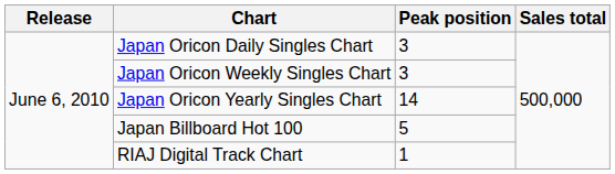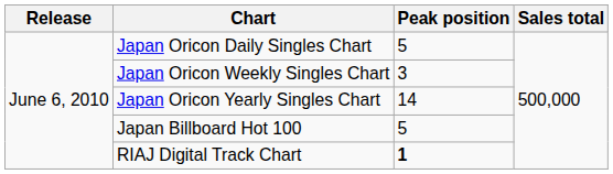 <table class="wikitable">
 <tr>
 <th align="left">Release</th>
 <th align="left">Chart</th>
 <th align="left">Peak position</th>
 <th align="left">Sales total</th>
 </tr>
 <tr>
 <td align="left" rowspan="5">June 6, 2010</td>
 <td align="left"><a href='#'>Japan</a> Oricon Daily Singles Chart</td>
-<td align="left">3</td>
+<td align="left">5</td>
 <td align="left" rowspan="5">500,000</td>
 </tr>
 <tr>
 <td align="left"><a href='#'>Japan</a> Oricon Weekly Singles Chart</td>
 <td align="left">3</td>
 </tr>
 <tr>
 <td align="left"><a href='#'>Japan</a> Oricon Yearly Singles Chart</td>
 <td align="left">14</td>
 </tr>
 <tr>
 <td align="left">Japan Billboard Hot 100</td>
 <td align="left">5</td>
 </tr>
 <tr>
 <td align="left">RIAJ Digital Track Chart</td>
-<td align="left">1</td>
+<td align="left"><strong>1</strong></td>
 </tr>
 </table>
